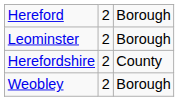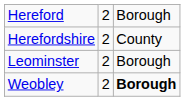 <table class="wikitable sortable">
 <tr>
 <td><a href='#'>Hereford</a></td>
 <td align="center">2</td>
-<td>Borough</td>
-</tr>
-<tr>
-<td><a href='#'>Leominster</a></td>
-<td>2</td>
 <td>Borough</td>
 </tr>
 <tr>
 <td><a href='#'>Herefordshire</a></td>
 <td align="center">2</td>
 <td>County</td>
 </tr>
 <tr>
-<td><a href='#'>Weobley</a></td>
+<td><a href='#'>Leominster</a></td>
 <td>2</td>
 <td>Borough</td>
 </tr>
+<tr>
+<td><a href='#'>Weobley</a></td>
+<td>2</td>
+<td><strong>Borough</strong></td>
+</tr>
 </table>
